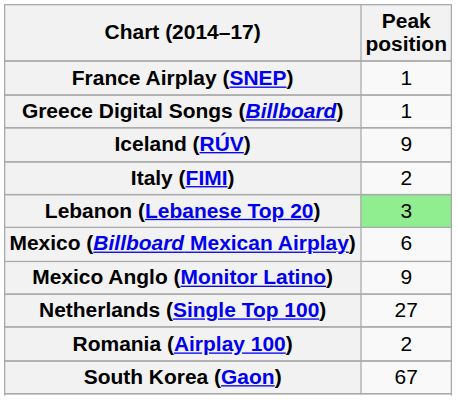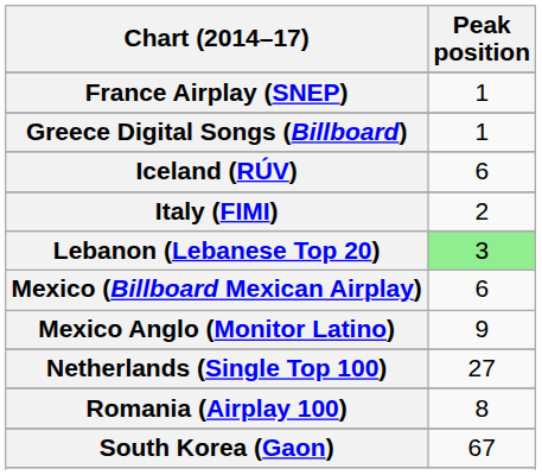 <table class="wikitable plainrowheaders sortable" style="text-align:center;">
 <tr>
 <th>Chart (2014–17)</th>
 <th>Peak<br>position</th>
 </tr>
 <tr>
 </tr>
 <tr>
 </tr>
 <tr>
 </tr>
 <tr>
 </tr>
 <tr>
 </tr>
 <tr>
 </tr>
 <tr>
 </tr>
 <tr>
 </tr>
 <tr>
 </tr>
 <tr>
 </tr>
 <tr>
 <th scope="row">France Airplay (<a href='#'>SNEP</a>)</th>
 <td>1</td>
 </tr>
 <tr>
 </tr>
 <tr>
 <th scope="row">Greece Digital Songs (<em><a href='#'>Billboard</a></em>)</th>
 <td style="text-align:center;">1</td>
 </tr>
 <tr>
 </tr>
 <tr>
 <th scope="row">Iceland (<a href='#'>RÚV</a>)</th>
-<td>9</td>
+<td>6</td>
 </tr>
 <tr>
 </tr>
 <tr>
 </tr>
 <tr>
 <th scope="row">Italy (<a href='#'>FIMI</a>)</th>
 <td align="center">2</td>
 </tr>
 <tr>
 </tr>
 <tr>
 <th scope="row">Lebanon (<a href='#'>Lebanese Top 20</a>)</th>
 <td style="background: lightgreen; text-align:center;">3</td>
 </tr>
 <tr>
 <th scope="row">Mexico (<a href='#'><em>Billboard</em> Mexican Airplay</a>)</th>
 <td>6</td>
 </tr>
 <tr>
 <th scope="row">Mexico Anglo (<a href='#'>Monitor Latino</a>)</th>
 <td>9</td>
 </tr>
 <tr>
 </tr>
 <tr>
 <th scope="row">Netherlands (<a href='#'>Single Top 100</a>)</th>
 <td>27</td>
 </tr>
 <tr>
 </tr>
 <tr>
 </tr>
 <tr>
 </tr>
 <tr>
 <th scope="row">Romania (<a href='#'>Airplay 100</a>)</th>
-<td>2</td>
+<td>8</td>
 </tr>
 <tr>
 </tr>
 <tr>
 </tr>
 <tr>
 </tr>
 <tr>
 </tr>
 <tr>
 <th scope="row">South Korea (<a href='#'>Gaon</a>)</th>
 <td>67</td>
 </tr>
 <tr>
 </tr>
 <tr>
 </tr>
 <tr>
 </tr>
 <tr>
 </tr>
 <tr>
 </tr>
 <tr>
 </tr>
 <tr>
 </tr>
 <tr>
 </tr>
 <tr>
 </tr>
 <tr>
 </tr>
 <tr>
 </tr>
 <tr>
 </tr>
 </table>
